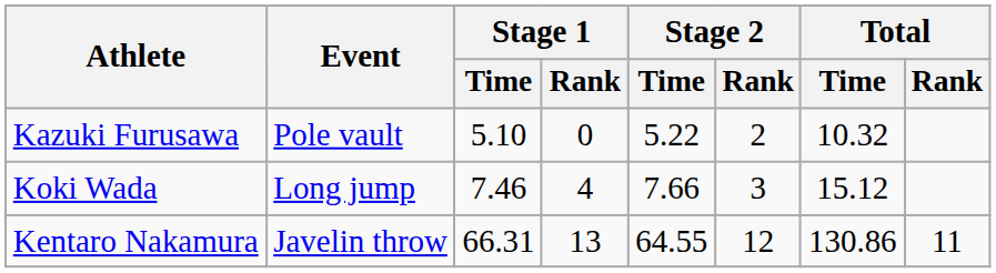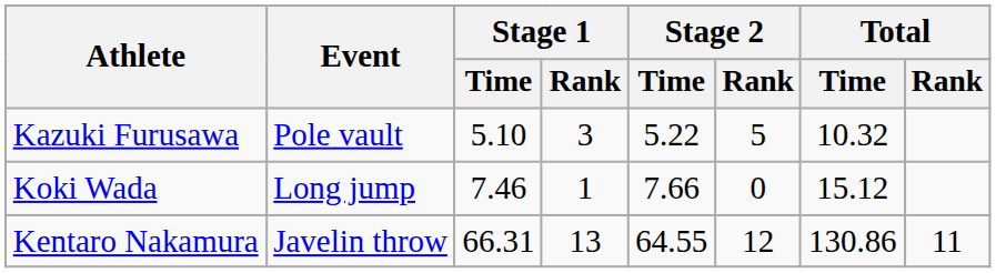 <table class=wikitable style="font-size:90%">
 <tr>
 <th rowspan="2">Athlete</th>
 <th rowspan="2">Event</th>
 <th colspan="2">Stage 1</th>
 <th colspan="2">Stage 2</th>
 <th colspan="2">Total</th>
 </tr>
 <tr style="font-size:95%">
 <th>Time</th>
 <th>Rank</th>
 <th>Time</th>
 <th>Rank</th>
 <th>Time</th>
 <th>Rank</th>
 </tr>
 <tr align=center>
 <td align=left><a href='#'>Kazuki Furusawa</a></td>
 <td align=left><a href='#'>Pole vault</a></td>
 <td>5.10</td>
-<td>0</td>
+<td>3</td>
 <td>5.22</td>
-<td>2</td>
+<td>5</td>
 <td>10.32</td>
 <td></td>
 </tr>
 <tr align=center>
 <td align=left><a href='#'>Koki Wada</a></td>
 <td align=left><a href='#'>Long jump</a></td>
 <td>7.46</td>
-<td>4</td>
+<td>1</td>
 <td>7.66</td>
-<td>3</td>
+<td>0</td>
 <td>15.12</td>
 <td></td>
 </tr>
 <tr align=center>
 <td align=left><a href='#'>Kentaro Nakamura</a></td>
 <td align=left><a href='#'>Javelin throw</a></td>
 <td>66.31</td>
 <td>13</td>
 <td>64.55</td>
 <td>12</td>
 <td>130.86</td>
 <td>11</td>
 </tr>
 </table>
